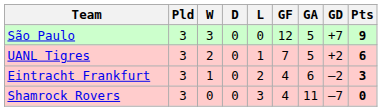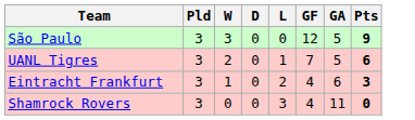 <table class="wikitable" style="text-align: center;">
 <tr>
 <th width=165>Team</th>
 <th width=20>Pld</th>
 <th width=20>W</th>
 <th width=20>D</th>
 <th width=20>L</th>
 <th width=20>GF</th>
 <th width=20>GA</th>
-<th width=20>GD</th>
 <th width=20>Pts</th>
 </tr>
 <tr bgcolor=#ccffcc>
 <td align=left> <a href='#'>São Paulo</a></td>
 <td>3</td>
 <td>3</td>
 <td>0</td>
 <td>0</td>
 <td>12</td>
 <td>5</td>
-<td>+7</td>
 <td><strong>9</strong></td>
 </tr>
 <tr bgcolor=#ffcccc>
 <td align=left> <a href='#'>UANL Tigres</a></td>
 <td>3</td>
 <td>2</td>
 <td>0</td>
 <td>1</td>
 <td>7</td>
 <td>5</td>
-<td>+2</td>
 <td><strong>6</strong></td>
 </tr>
 <tr bgcolor=#ffcccc>
 <td align=left> <a href='#'>Eintracht Frankfurt</a></td>
 <td>3</td>
 <td>1</td>
 <td>0</td>
 <td>2</td>
 <td>4</td>
 <td>6</td>
-<td>–2</td>
 <td><strong>3</strong></td>
 </tr>
 <tr bgcolor=#ffcccc>
 <td align=left> <a href='#'>Shamrock Rovers</a></td>
 <td>3</td>
 <td>0</td>
 <td>0</td>
 <td>3</td>
 <td>4</td>
 <td>11</td>
-<td>–7</td>
 <td><strong>0</strong></td>
 </tr>
 </table>
